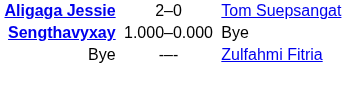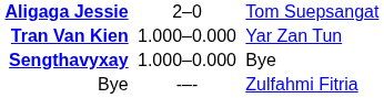 <table>
 <tr>
 <th width=400></th>
 <th width=100></th>
 <th width=400></th>
 </tr>
 <tr>
 <td align=right><strong><a href='#'>Aligaga Jessie</a> </strong></td>
 <td align=center>2–0</td>
 <td> <a href='#'>Tom Suepsangat</a></td>
 </tr>
 <tr>
+<td align=right><strong><a href='#'>Tran Van Kien</a> </strong></td>
+<td align=center>1.000–0.000</td>
+<td> <a href='#'>Yar Zan Tun</a></td>
+</tr>
+<tr>
 <td align=right><strong><a href='#'>Sengthavyxay</a> </strong></td>
 <td align=center>1.000–0.000</td>
 <td>Bye</td>
 </tr>
 <tr>
 <td align=right>Bye</td>
 <td align=center>-–-</td>
 <td> <a href='#'>Zulfahmi Fitria</a></td>
 </tr>
 </table>
